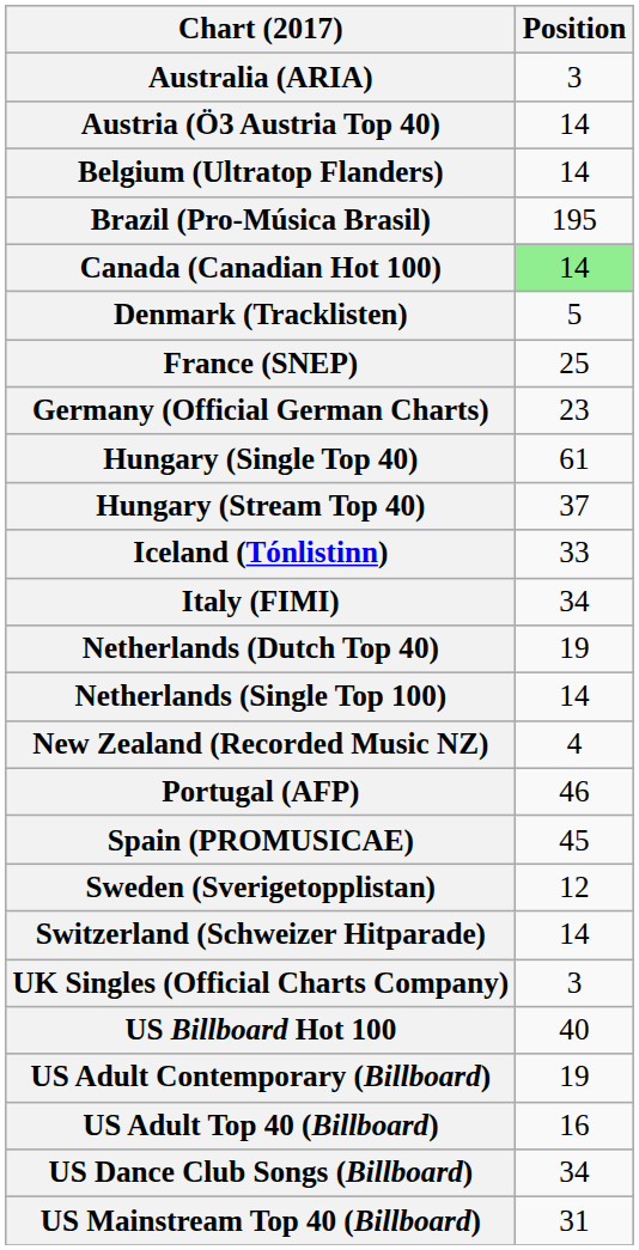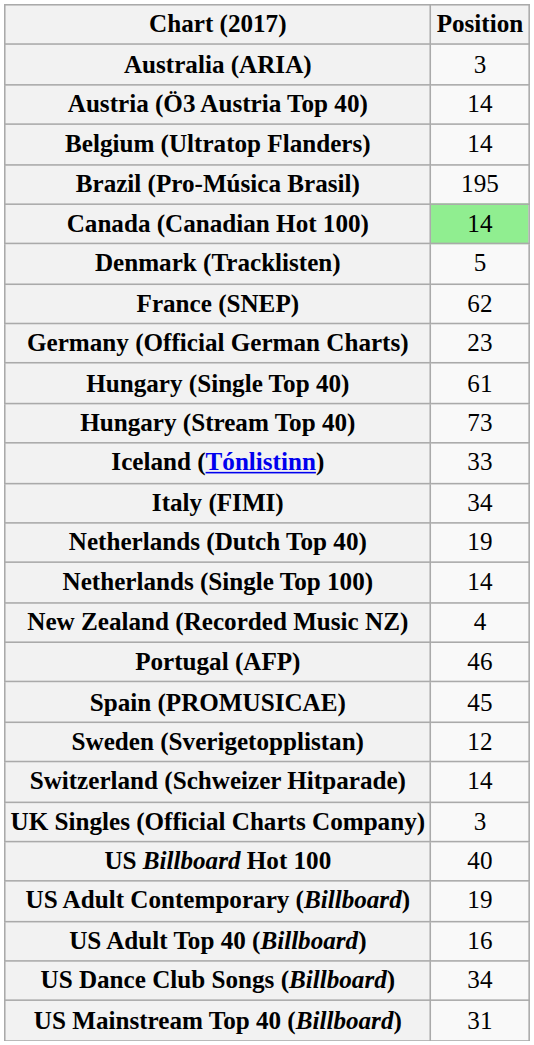 <table class="wikitable plainrowheaders sortable" style="text-align:center">
 <tr>
 <th scope="col">Chart (2017)</th>
 <th scope="col">Position</th>
 </tr>
 <tr>
 <th scope="row">Australia (ARIA)</th>
 <td>3</td>
 </tr>
 <tr>
 <th scope="row">Austria (Ö3 Austria Top 40)</th>
 <td>14</td>
 </tr>
 <tr>
 <th scope="row">Belgium (Ultratop Flanders)</th>
 <td>14</td>
 </tr>
 <tr>
 <th scope="row">Brazil (Pro-Música Brasil)</th>
 <td>195</td>
 </tr>
 <tr>
 <th scope="row">Canada (Canadian Hot 100)</th>
 <td style="background: lightgreen;">14</td>
 </tr>
 <tr>
 <th scope="row">Denmark (Tracklisten)</th>
 <td>5</td>
 </tr>
 <tr>
 <th scope="row">France (SNEP)</th>
-<td>25</td>
+<td>62</td>
 </tr>
 <tr>
 <th scope="row">Germany (Official German Charts)</th>
 <td>23</td>
 </tr>
 <tr>
 <th scope="row">Hungary (Single Top 40)</th>
 <td>61</td>
 </tr>
 <tr>
 <th scope="row">Hungary (Stream Top 40)</th>
-<td>37</td>
+<td>73</td>
 </tr>
 <tr>
 <th scope="row">Iceland (<a href='#'>Tónlistinn</a>)</th>
 <td>33</td>
 </tr>
 <tr>
 <th scope="row">Italy (FIMI)</th>
 <td>34</td>
 </tr>
 <tr>
 <th scope="row">Netherlands (Dutch Top 40)</th>
 <td>19</td>
 </tr>
 <tr>
 <th scope="row">Netherlands (Single Top 100)</th>
 <td>14</td>
 </tr>
 <tr>
 <th scope="row">New Zealand (Recorded Music NZ)</th>
 <td>4</td>
 </tr>
 <tr>
 <th scope="row">Portugal (AFP)</th>
 <td>46</td>
 </tr>
 <tr>
 <th scope="row">Spain (PROMUSICAE)</th>
 <td>45</td>
 </tr>
 <tr>
 <th scope="row">Sweden (Sverigetopplistan)</th>
 <td>12</td>
 </tr>
 <tr>
 <th scope="row">Switzerland (Schweizer Hitparade)</th>
 <td>14</td>
 </tr>
 <tr>
 <th scope="row">UK Singles (Official Charts Company)</th>
 <td>3</td>
 </tr>
 <tr>
 <th scope="row">US <em>Billboard</em> Hot 100</th>
 <td>40</td>
 </tr>
 <tr>
 <th scope="row">US Adult Contemporary (<em>Billboard</em>)</th>
 <td>19</td>
 </tr>
 <tr>
 <th scope="row">US Adult Top 40 (<em>Billboard</em>)</th>
 <td>16</td>
 </tr>
 <tr>
 <th scope="row">US Dance Club Songs (<em>Billboard</em>)</th>
 <td>34</td>
 </tr>
 <tr>
 <th scope="row">US Mainstream Top 40 (<em>Billboard</em>)</th>
 <td>31</td>
 </tr>
 </table>
